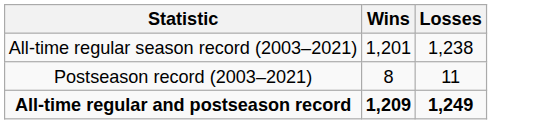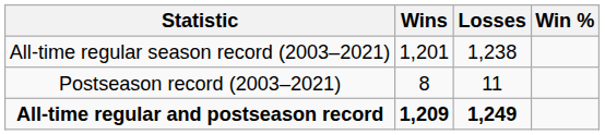 <table class="wikitable" style="text-align:center; font-size:95%">
 <tr>
 <th rowspan=1>Statistic</th>
 <th rowspan=1>Wins</th>
 <th rowspan=1>Losses</th>
+<th rowspan=1>Win %</th>
 </tr>
 <tr>
 <td>All-time regular season record (2003–2021)</td>
 <td>1,201</td>
 <td>1,238</td>
+<td></td>
 </tr>
 <tr>
 <td>Postseason record (2003–2021)</td>
 <td>8</td>
 <td>11</td>
+<td></td>
 </tr>
 <tr>
 <td><strong>All-time regular and postseason record</strong></td>
 <td><strong>1,209</strong></td>
 <td><strong>1,249</strong></td>
+<td><strong></strong></td>
 </tr>
 </table>
